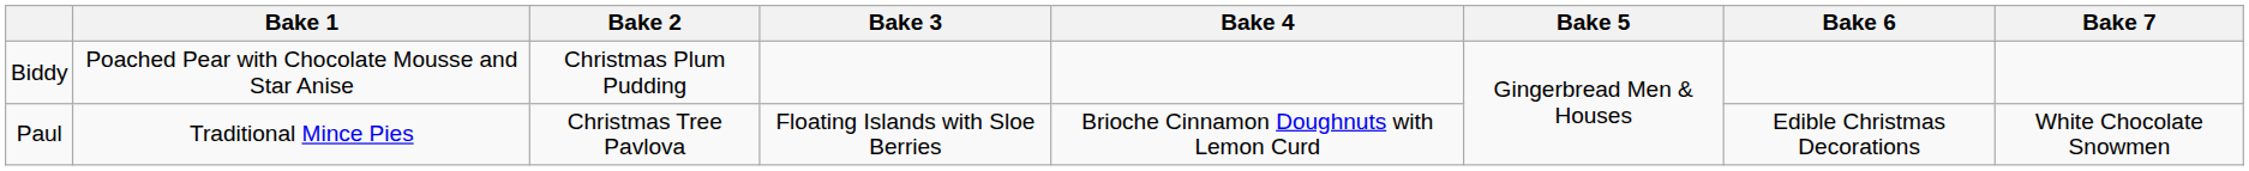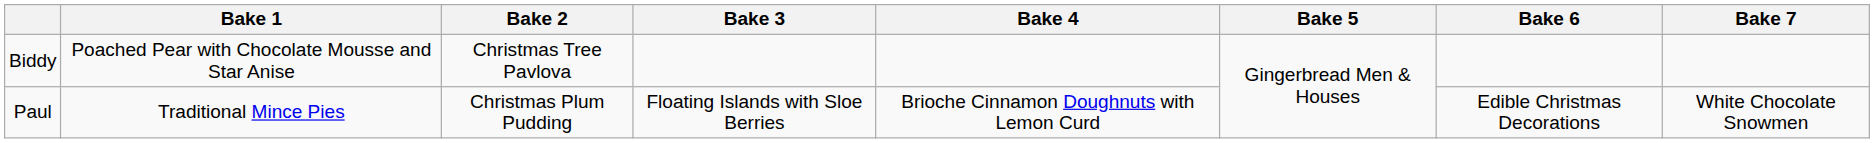 <table class="wikitable" style="text-align:center;">
 <tr>
 <th></th>
 <th>Bake 1</th>
 <th>Bake 2</th>
 <th>Bake 3</th>
 <th>Bake 4</th>
 <th>Bake 5</th>
 <th>Bake 6</th>
 <th>Bake 7</th>
 </tr>
 <tr>
 <td>Biddy</td>
 <td>Poached Pear with Chocolate Mousse and Star Anise</td>
-<td>Christmas Plum Pudding</td>
+<td>Christmas Tree Pavlova</td>
 <td></td>
 <td></td>
 <td rowspan="2">Gingerbread Men & Houses</td>
 <td></td>
 <td></td>
 </tr>
 <tr>
 <td>Paul</td>
 <td>Traditional <a href='#'>Mince Pies</a></td>
-<td>Christmas Tree Pavlova</td>
+<td>Christmas Plum Pudding</td>
 <td>Floating Islands with Sloe Berries</td>
 <td>Brioche Cinnamon <a href='#'>Doughnuts</a> with Lemon Curd</td>
 <td>Edible Christmas Decorations</td>
 <td>White Chocolate Snowmen</td>
 </tr>
 </table>
